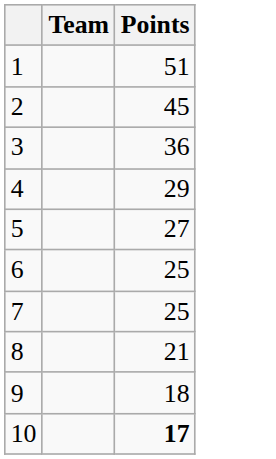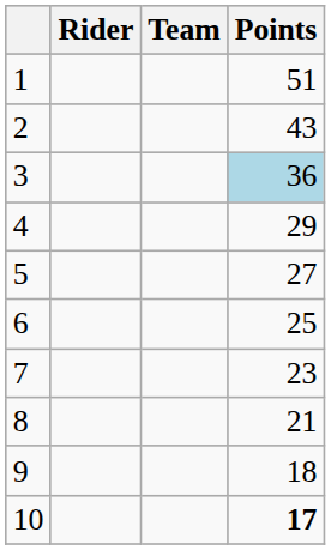 <table class="wikitable">
 <tr>
 <th></th>
+<th>Rider</th>
 <th>Team</th>
 <th>Points</th>
 </tr>
 <tr>
 <td>1</td>
+<td> </td>
 <td></td>
 <td align=right>51</td>
 </tr>
 <tr>
 <td>2</td>
 <td></td>
-<td align=right>45</td>
+<td></td>
+<td align=right>43</td>
 </tr>
 <tr>
 <td>3</td>
 <td></td>
-<td align=right>36</td>
+<td></td>
+<td align=right style="background: lightblue;">36</td>
 </tr>
 <tr>
 <td>4</td>
+<td></td>
 <td></td>
 <td align=right>29</td>
 </tr>
 <tr>
 <td>5</td>
+<td> </td>
 <td></td>
 <td align=right>27</td>
 </tr>
 <tr>
 <td>6</td>
 <td></td>
+<td></td>
 <td align=right>25</td>
 </tr>
 <tr>
 <td>7</td>
 <td></td>
-<td align=right>25</td>
+<td></td>
+<td align=right>23</td>
 </tr>
 <tr>
 <td>8</td>
+<td></td>
 <td></td>
 <td align=right>21</td>
 </tr>
 <tr>
 <td>9</td>
 <td></td>
+<td></td>
 <td align=right>18</td>
 </tr>
 <tr>
 <td>10</td>
 <td></td>
+<td></td>
 <td style="text-align:right;"><strong>17</strong></td>
 </tr>
 </table>
